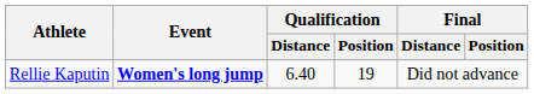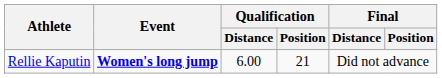 <table class=wikitable style="font-size:90%">
 <tr>
 <th rowspan="2">Athlete</th>
 <th rowspan="2">Event</th>
 <th colspan="2">Qualification</th>
 <th colspan="2">Final</th>
 </tr>
 <tr style="font-size:95%">
 <th>Distance</th>
 <th>Position</th>
 <th>Distance</th>
 <th>Position</th>
 </tr>
 <tr align=center>
 <td align=left><a href='#'>Rellie Kaputin</a></td>
 <td align=left><strong><a href='#'>Women's long jump</a></strong></td>
-<td>6.40</td>
-<td>19</td>
+<td>6.00</td>
+<td>21</td>
 <td colspan="2">Did not advance</td>
 </tr>
 </table>
